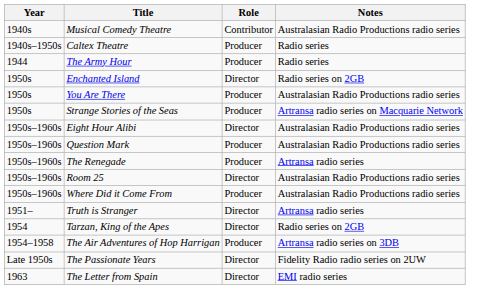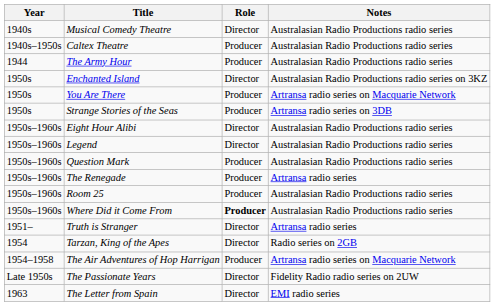 <table class=wikitable>
 <tr>
 <th>Year</th>
 <th>Title</th>
 <th>Role</th>
 <th>Notes</th>
 </tr>
 <tr>
 <td>1940s</td>
 <td><em>Musical Comedy Theatre</em></td>
-<td>Contributor</td>
+<td>Director</td>
 <td>Australasian Radio Productions radio series</td>
 </tr>
 <tr>
 <td>1940s–1950s</td>
 <td><em>Caltex Theatre</em></td>
 <td>Producer</td>
-<td>Radio series</td>
+<td>Australasian Radio Productions radio series</td>
 </tr>
 <tr>
 <td>1944</td>
 <td><em><a href='#'>The Army Hour</a></em></td>
 <td>Producer</td>
-<td>Radio series</td>
+<td>Australasian Radio Productions radio series</td>
 </tr>
 <tr>
 <td>1950s</td>
 <td><em><a href='#'>Enchanted Island</a></em></td>
 <td>Director</td>
-<td>Radio series on <a href='#'>2GB</a></td>
+<td>Australasian Radio Productions radio series on 3KZ</td>
 </tr>
 <tr>
 <td>1950s</td>
 <td><em><a href='#'>You Are There</a></em></td>
 <td>Producer</td>
-<td>Australasian Radio Productions radio series</td>
+<td><a href='#'>Artransa</a> radio series on <a href='#'>Macquarie Network</a></td>
 </tr>
 <tr>
 <td>1950s</td>
 <td><em>Strange Stories of the Seas</em></td>
 <td>Producer</td>
-<td><a href='#'>Artransa</a> radio series on <a href='#'>Macquarie Network</a></td>
+<td><a href='#'>Artransa</a> radio series on <a href='#'>3DB</a></td>
 </tr>
 <tr>
 <td>1950s–1960s</td>
 <td><em>Eight Hour Alibi</em></td>
+<td>Director</td>
+<td>Australasian Radio Productions radio series</td>
+</tr>
+<tr>
+<td>1950s–1960s</td>
+<td><em>Legend</em></td>
 <td>Director</td>
 <td>Australasian Radio Productions radio series</td>
 </tr>
 <tr>
 <td>1950s–1960s</td>
 <td><em>Question Mark</em></td>
 <td>Producer</td>
 <td>Australasian Radio Productions radio series</td>
 </tr>
 <tr>
 <td>1950s–1960s</td>
 <td><em>The Renegade</em></td>
 <td>Producer</td>
 <td><a href='#'>Artransa</a> radio series</td>
 </tr>
 <tr>
 <td>1950s–1960s</td>
 <td><em>Room 25</em></td>
-<td>Director</td>
+<td>Producer</td>
 <td>Australasian Radio Productions radio series</td>
 </tr>
 <tr>
 <td>1950s–1960s</td>
 <td><em>Where Did it Come From</em></td>
-<td>Producer</td>
+<td><strong>Producer</strong></td>
 <td>Australasian Radio Productions radio series</td>
 </tr>
 <tr>
 <td>1951–</td>
 <td><em>Truth is Stranger</em></td>
 <td>Director</td>
 <td><a href='#'>Artransa</a> radio series</td>
 </tr>
 <tr>
 <td>1954</td>
 <td><em>Tarzan, King of the Apes</em></td>
 <td>Director</td>
 <td>Radio series on <a href='#'>2GB</a></td>
 </tr>
 <tr>
 <td>1954–1958</td>
 <td><em>The Air Adventures of Hop Harrigan</em></td>
 <td>Producer</td>
-<td><a href='#'>Artransa</a> radio series on <a href='#'>3DB</a></td>
+<td><a href='#'>Artransa</a> radio series on <a href='#'>Macquarie Network</a></td>
 </tr>
 <tr>
 <td>Late 1950s</td>
 <td><em>The Passionate Years</em></td>
 <td>Director</td>
 <td>Fidelity Radio radio series on 2UW</td>
 </tr>
 <tr>
 <td>1963</td>
 <td><em>The Letter from Spain</em></td>
 <td>Director</td>
 <td><a href='#'>EMI</a> radio series</td>
 </tr>
 </table>
